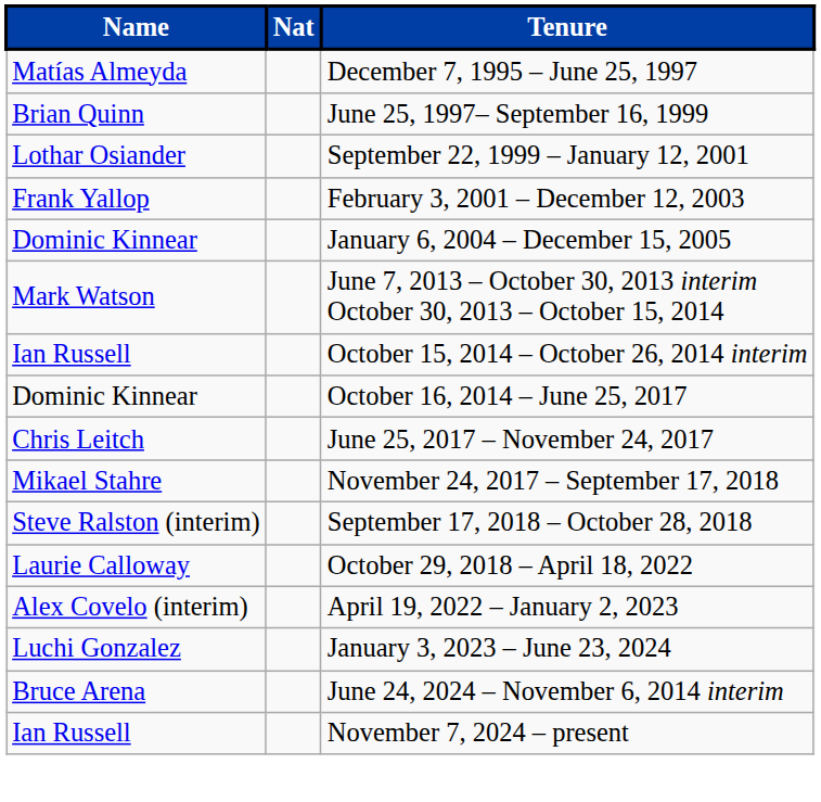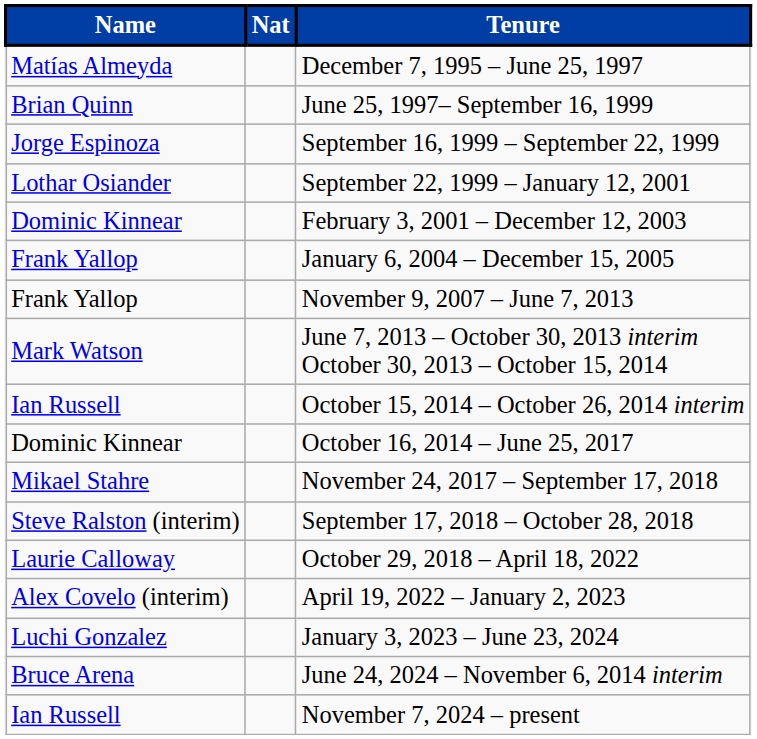 <table class="wikitable sortable">
 <tr>
 <th style="background:#003DA5; color:#fff; border:2px solid #000000;" scope="col">Name</th>
 <th style="background:#003DA5; color:#fff; border:2px solid #000000;" scope="col">Nat</th>
 <th style="background:#003DA5; color:#fff; border:2px solid #000000;" scope="col">Tenure</th>
 </tr>
 <tr>
 <td><a href='#'>Matías Almeyda</a></td>
 <td></td>
 <td>December 7, 1995 – June 25, 1997</td>
 </tr>
 <tr>
 <td><a href='#'>Brian Quinn</a></td>
 <td></td>
 <td>June 25, 1997– September 16, 1999</td>
 </tr>
 <tr>
+<td><a href='#'>Jorge Espinoza</a></td>
+<td></td>
+<td>September 16, 1999 – September 22, 1999</td>
+</tr>
+<tr>
 <td><a href='#'>Lothar Osiander</a></td>
 <td></td>
 <td>September 22, 1999 – January 12, 2001</td>
 </tr>
 <tr>
-<td><a href='#'>Frank Yallop</a></td>
+<td><a href='#'>Dominic Kinnear</a></td>
 <td></td>
 <td>February 3, 2001 – December 12, 2003</td>
 </tr>
 <tr>
-<td><a href='#'>Dominic Kinnear</a></td>
+<td><a href='#'>Frank Yallop</a></td>
 <td></td>
 <td>January 6, 2004 – December 15, 2005</td>
+</tr>
+<tr>
+<td>Frank Yallop</td>
+<td></td>
+<td>November 9, 2007 – June 7, 2013</td>
 </tr>
 <tr>
 <td><a href='#'>Mark Watson</a></td>
 <td></td>
 <td>June 7, 2013 – October 30, 2013 <em>interim</em> <br>October 30, 2013 – October 15, 2014</td>
 </tr>
 <tr>
 <td><a href='#'>Ian Russell</a></td>
 <td></td>
 <td>October 15, 2014 – October 26, 2014 <em>interim</em></td>
 </tr>
 <tr>
 <td>Dominic Kinnear</td>
 <td></td>
 <td>October 16, 2014 – June 25, 2017</td>
-</tr>
-<tr>
-<td><a href='#'>Chris Leitch</a></td>
-<td></td>
-<td>June 25, 2017 – November 24, 2017</td>
 </tr>
 <tr>
 <td><a href='#'>Mikael Stahre</a></td>
 <td></td>
 <td>November 24, 2017 – September 17, 2018</td>
 </tr>
 <tr>
 <td><a href='#'>Steve Ralston</a> (interim)</td>
 <td></td>
 <td>September 17, 2018 – October 28, 2018</td>
 </tr>
 <tr>
 <td><a href='#'>Laurie Calloway</a></td>
 <td></td>
 <td>October 29, 2018 – April 18, 2022</td>
 </tr>
 <tr>
 <td><a href='#'>Alex Covelo</a> (interim)</td>
 <td></td>
 <td>April 19, 2022 – January 2, 2023</td>
 </tr>
 <tr>
 <td><a href='#'>Luchi Gonzalez</a></td>
 <td></td>
 <td>January 3, 2023 – June 23, 2024</td>
 </tr>
 <tr>
 <td><a href='#'>Bruce Arena</a></td>
 <td></td>
 <td>June 24, 2024 – November 6, 2014 <em>interim</em></td>
 </tr>
 <tr>
 <td><a href='#'>Ian Russell</a></td>
 <td></td>
 <td>November 7, 2024 – present</td>
 </tr>
 </table>
